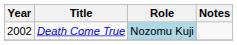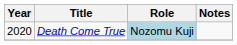 <table class="wikitable">
 <tr>
 <th>Year</th>
 <th>Title</th>
 <th>Role</th>
 <th>Notes</th>
 </tr>
 <tr>
-<td>2002</td>
+<td>2020</td>
 <td><em><a href='#'>Death Come True</a></em></td>
 <td style="background: lightblue;">Nozomu Kuji</td>
 <td></td>
 </tr>
 <tr>
 </tr>
 </table>
